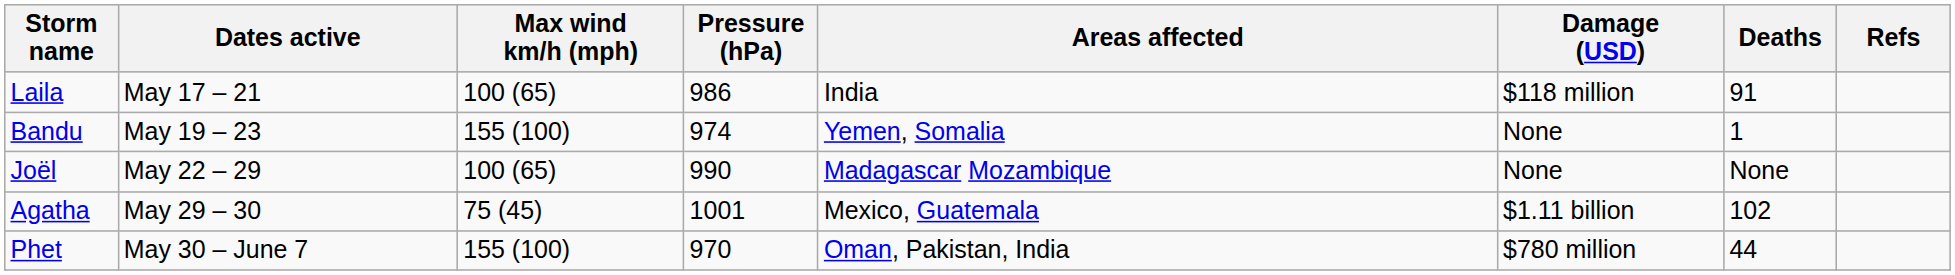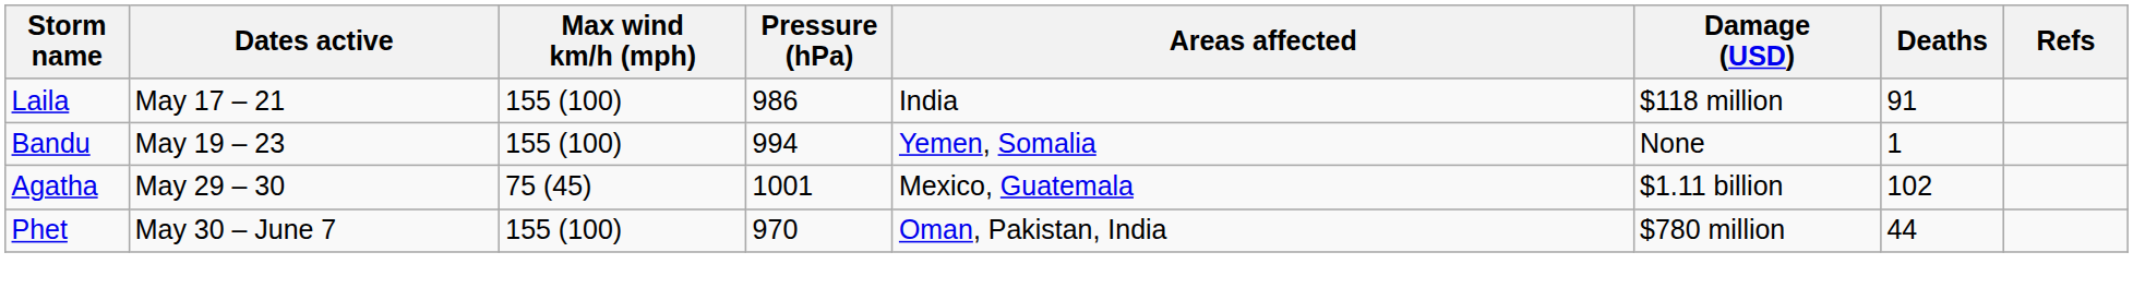 <table class="wikitable sortable">
 <tr>
 <th width="5%">Storm name</th>
 <th width="15%">Dates active</th>
 <th width="10%">Max wind<br>km/h (mph)</th>
 <th width="5%">Pressure<br>(hPa)</th>
 <th width="30%">Areas affected</th>
 <th width="10%">Damage<br>(<a href='#'>USD</a>)</th>
 <th width="5%">Deaths</th>
 <th width="5%">Refs</th>
 </tr>
 <tr>
 <td><a href='#'>Laila</a></td>
 <td>May 17 – 21</td>
-<td>100 (65)</td>
+<td>155 (100)</td>
 <td>986</td>
 <td>India</td>
 <td>$118 million</td>
 <td>91</td>
 <td></td>
 </tr>
 <tr>
 <td><a href='#'>Bandu</a></td>
 <td>May 19 – 23</td>
 <td>155 (100)</td>
-<td>974</td>
+<td>994</td>
 <td><a href='#'>Yemen</a>, <a href='#'>Somalia</a></td>
 <td>None</td>
 <td>1</td>
-<td></td>
-</tr>
-<tr>
-<td><a href='#'>Joël</a></td>
-<td>May 22 – 29</td>
-<td>100 (65)</td>
-<td>990</td>
-<td><a href='#'>Madagascar</a> <a href='#'>Mozambique</a></td>
-<td>None</td>
-<td>None</td>
 <td></td>
 </tr>
 <tr>
 <td><a href='#'>Agatha</a></td>
 <td>May 29 – 30</td>
 <td>75 (45)</td>
 <td>1001</td>
 <td>Mexico, <a href='#'>Guatemala</a></td>
 <td>$1.11 billion</td>
 <td>102</td>
 <td></td>
 </tr>
 <tr>
 <td><a href='#'>Phet</a></td>
 <td>May 30 – June 7</td>
 <td>155 (100)</td>
 <td>970</td>
 <td><a href='#'>Oman</a>, Pakistan, India</td>
 <td>$780 million</td>
 <td>44</td>
 <td></td>
 </tr>
 </table>
